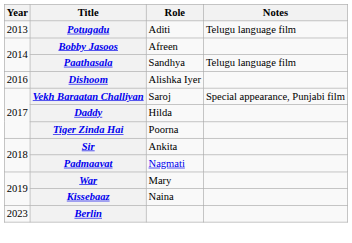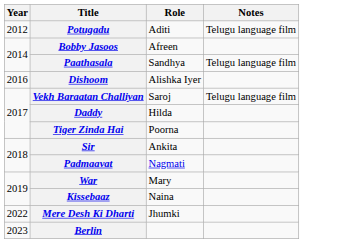 <table class="wikitable plainrowheaders sortable" style="margin-right: 0;">
 <tr>
 <th scope="col">Year</th>
 <th scope="col">Title</th>
 <th scope="col">Role</th>
 <th scope="col" class="unsortable">Notes</th>
 </tr>
 <tr>
-<td>2013</td>
+<td>2012</td>
 <th scope="row"><em><a href='#'>Potugadu</a></em></th>
 <td>Aditi</td>
 <td>Telugu language film</td>
 </tr>
 <tr>
 <td rowspan="2">2014</td>
 <th scope="row"><em><a href='#'>Bobby Jasoos</a></em></th>
 <td>Afreen</td>
 <td></td>
 </tr>
 <tr>
 <th scope="row"><em><a href='#'>Paathasala</a></em></th>
 <td>Sandhya</td>
 <td>Telugu language film</td>
 </tr>
 <tr>
 <td>2016</td>
 <th scope="row"><em><a href='#'>Dishoom</a></em></th>
 <td>Alishka Iyer</td>
 <td></td>
 </tr>
 <tr>
 <td rowspan="3">2017</td>
 <th scope="row"><em><a href='#'>Vekh Baraatan Challiyan</a></em></th>
 <td>Saroj</td>
-<td>Special appearance, Punjabi film</td>
+<td>Telugu language film</td>
 </tr>
 <tr>
 <th scope="row"><em><a href='#'>Daddy</a></em></th>
 <td>Hilda</td>
 <td></td>
 </tr>
 <tr>
 <th scope="row"><em><a href='#'>Tiger Zinda Hai</a></em></th>
 <td>Poorna</td>
 <td style="text-align: center;"></td>
 </tr>
 <tr>
 <td rowspan="2">2018</td>
 <th scope="row"><em><a href='#'>Sir</a></em></th>
 <td>Ankita</td>
 <td></td>
 </tr>
 <tr>
 <th scope="row"><em><a href='#'>Padmaavat</a></em></th>
 <td><a href='#'>Nagmati</a></td>
 <td></td>
 </tr>
 <tr>
 <td rowspan="2">2019</td>
 <th scope="row"><em><a href='#'>War</a></em></th>
 <td>Mary</td>
 <td></td>
 </tr>
 <tr>
 <th scope="row"><em><a href='#'>Kissebaaz</a></em></th>
 <td>Naina</td>
 <td></td>
 </tr>
 <tr>
+<td>2022</td>
+<th scope="row"><em><a href='#'>Mere Desh Ki Dharti</a></em></th>
+<td>Jhumki</td>
+<td></td>
+</tr>
+<tr>
 <td>2023</td>
 <th scope="row"><em><a href='#'>Berlin</a></em></th>
 <td></td>
 <td></td>
 </tr>
 </table>
